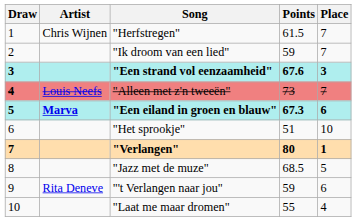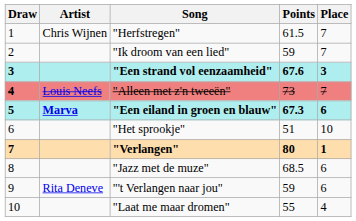 <table class="sortable wikitable" style="margin: 1em auto 1em auto">
 <tr>
 <th>Draw</th>
 <th>Artist</th>
 <th>Song</th>
 <th>Points</th>
 <th>Place</th>
 </tr>
 <tr>
 <td>1</td>
 <td>Chris Wijnen</td>
 <td>"Herfstregen"</td>
 <td>61.5</td>
 <td>7</td>
 </tr>
 <tr>
 <td>2</td>
 <td></td>
 <td>"Ik droom van een lied"</td>
 <td>59</td>
 <td>7</td>
 </tr>
 <tr style="background:paleturquoise;font-weight:bold;">
 <td>3</td>
 <td></td>
 <td>"Een strand vol eenzaamheid"</td>
 <td>67.6</td>
 <td>3</td>
 </tr>
 <tr bgcolor="#F08080">
 <td><strong><s>4</s></strong></td>
 <td><a href='#'><s>Louis Neefs</s></a></td>
 <td><s>"Alleen met z'n tweeën"</s></td>
 <td><s>73</s></td>
 <td><s>7</s></td>
 </tr>
 <tr style="background:paleturquoise;font-weight:bold;">
 <td>5</td>
 <td><a href='#'>Marva</a></td>
 <td>"Een eiland in groen en blauw"</td>
 <td>67.3</td>
 <td>6</td>
 </tr>
 <tr>
 <td>6</td>
 <td></td>
 <td>"Het sprookje"</td>
 <td>51</td>
 <td>10</td>
 </tr>
 <tr style="background:navajowhite;font-weight:bold;">
 <td>7</td>
 <td></td>
 <td>"Verlangen"</td>
 <td>80</td>
 <td>1</td>
 </tr>
 <tr>
 <td>8</td>
 <td></td>
 <td>"Jazz met de muze"</td>
 <td>68.5</td>
-<td>5</td>
+<td>6</td>
 </tr>
 <tr>
 <td>9</td>
 <td><a href='#'>Rita Deneve</a></td>
 <td>"'t Verlangen naar jou"</td>
 <td>59</td>
 <td>6</td>
 </tr>
 <tr>
 <td>10</td>
 <td></td>
 <td>"Laat me maar dromen"</td>
 <td>55</td>
 <td>4</td>
 </tr>
 </table>
